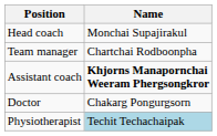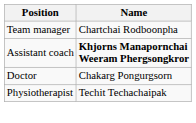 <table class="wikitable">
 <tr>
 <th>Position</th>
 <th>Name</th>
-</tr>
-<tr>
-<td>Head coach</td>
-<td> Monchai Supajirakul</td>
 </tr>
 <tr>
 <td>Team manager</td>
 <td> Chartchai Rodboonpha</td>
 </tr>
 <tr>
 <td>Assistant coach</td>
 <td><strong> Khjorns Manapornchai<br> Weeram Phergsongkror</strong></td>
 </tr>
 <tr>
 <td>Doctor</td>
 <td> Chakarg Pongurgsorn</td>
 </tr>
 <tr>
 <td>Physiotherapist</td>
-<td style="background: lightblue;"> Techit Techachaipak</td>
+<td> Techit Techachaipak</td>
 </tr>
 </table>
